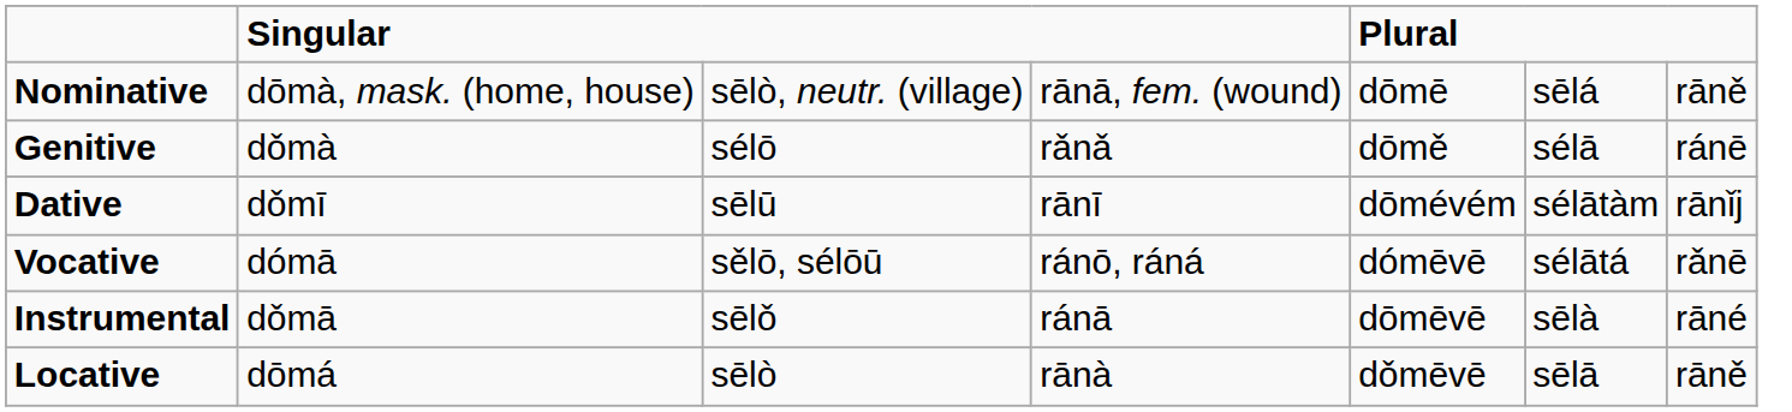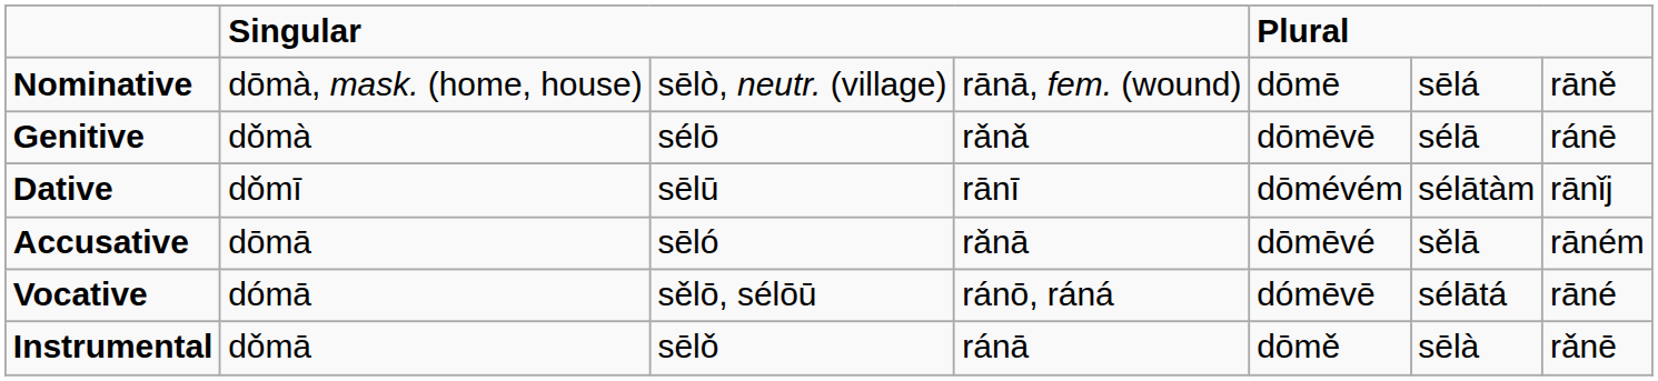 <table class="wikitable">
 <tr>
 <td></td>
 <td colspan="3"><strong>Singular</strong></td>
 <td colspan="3"><strong>Plural</strong></td>
 </tr>
 <tr>
 <td><strong>Nominative</strong></td>
 <td>dōmà, <em>mask.</em> (home, house)</td>
 <td>sēlò, <em>neutr.</em> (village)</td>
 <td>rānā, <em>fem.</em> (wound)</td>
 <td>dōmē</td>
 <td>sēlá</td>
 <td>rāně</td>
 </tr>
 <tr>
 <td><strong>Genitive</strong></td>
 <td>dǒmà</td>
 <td>sélō</td>
 <td>rǎnǎ</td>
-<td>dōmě</td>
+<td>dōmēvē</td>
 <td>sélā</td>
 <td>ránē</td>
 </tr>
 <tr>
 <td><strong>Dative</strong></td>
 <td>dǒmī</td>
 <td>sēlū</td>
 <td>rānī</td>
 <td>dōmévém</td>
 <td>sélātàm</td>
 <td>rānǐj</td>
 </tr>
 <tr>
+<td><strong>Accusative</strong></td>
+<td>dōmā</td>
+<td>sēló</td>
+<td>rǎnā</td>
+<td>dōmēvé</td>
+<td>sělā</td>
+<td>rāném</td>
+</tr>
+<tr>
 <td><strong>Vocative</strong></td>
 <td>dómā</td>
 <td>sělō, sélōū</td>
 <td>ránō, ráná</td>
 <td>dómēvē</td>
 <td>sélātá</td>
-<td>rǎnē</td>
+<td>rāné</td>
 </tr>
 <tr>
 <td><strong>Instrumental</strong></td>
 <td>dǒmā</td>
 <td>sēlǒ</td>
 <td>ránā</td>
-<td>dōmēvē</td>
+<td>dōmě</td>
 <td>sēlà</td>
-<td>rāné</td>
-</tr>
-<tr>
-<td><strong>Locative</strong></td>
-<td>dōmá</td>
-<td>sēlò</td>
-<td>rānà</td>
-<td>dǒmēvē</td>
-<td>sēlā</td>
-<td>rāně</td>
+<td>rǎnē</td>
 </tr>
 </table>
